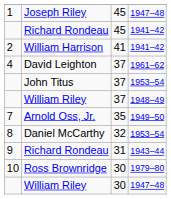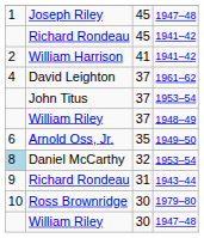 <table class="wikitable">
 <tr>
 </tr>
 <tr>
 <td>1</td>
 <td><a href='#'>Joseph Riley</a></td>
 <td>45</td>
 <td style="font-size:80%;"><a href='#'>1947–48</a></td>
 </tr>
 <tr>
 <td></td>
 <td><a href='#'>Richard Rondeau</a></td>
 <td>45</td>
 <td style="font-size:80%;"><a href='#'>1941–42</a></td>
 </tr>
 <tr>
 <td>2</td>
 <td><a href='#'>William Harrison</a></td>
 <td>41</td>
 <td style="font-size:80%;"><a href='#'>1941–42</a></td>
 </tr>
 <tr>
 <td>4</td>
 <td>David Leighton</td>
 <td>37</td>
 <td style="font-size:80%;"><a href='#'>1961–62</a></td>
 </tr>
 <tr>
 <td></td>
 <td>John Titus</td>
 <td>37</td>
 <td style="font-size:80%;"><a href='#'>1953–54</a></td>
 </tr>
 <tr>
 <td></td>
 <td><a href='#'>William Riley</a></td>
 <td>37</td>
 <td style="font-size:80%;"><a href='#'>1948–49</a></td>
 </tr>
 <tr>
-<td>7</td>
+<td>6</td>
 <td><a href='#'>Arnold Oss, Jr.</a></td>
 <td>35</td>
 <td style="font-size:80%;"><a href='#'>1949–50</a></td>
 </tr>
 <tr>
-<td>8</td>
+<td style="background: lightblue;">8</td>
 <td>Daniel McCarthy</td>
 <td>32</td>
 <td style="font-size:80%;"><a href='#'>1953–54</a></td>
 </tr>
 <tr>
 <td>9</td>
 <td><a href='#'>Richard Rondeau</a></td>
 <td>31</td>
 <td style="font-size:80%;"><a href='#'>1943–44</a></td>
 </tr>
 <tr>
 <td>10</td>
 <td><a href='#'>Ross Brownridge</a></td>
 <td>30</td>
 <td style="font-size:80%;"><a href='#'>1979–80</a></td>
 </tr>
 <tr>
 <td></td>
 <td><a href='#'>William Riley</a></td>
 <td>30</td>
 <td style="font-size:80%;"><a href='#'>1947–48</a></td>
 </tr>
 </table>
